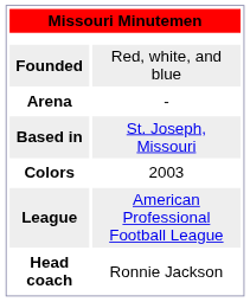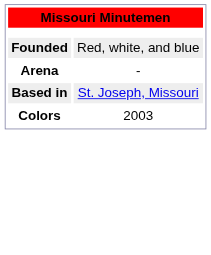 <table style="margin:5px; border:1px solid #8888AA;" align=right cellpadding=3 cellspacing=3 width=240>
 <tr align="center" bgcolor= Red>
 <td colspan=2><span><strong>Missouri Minutemen</strong></span></td>
 </tr>
 <tr align="center">
 <td colspan=2></td>
 </tr>
 <tr align="center" bgcolor="#eeeeee">
 <td><strong>Founded</strong></td>
 <td>Red, white, and blue</td>
 </tr>
 <tr align="center">
 <td><strong>Arena</strong></td>
 <td>-</td>
 </tr>
 <tr align="center" bgcolor="#eeeeee">
 <td><strong>Based in</strong></td>
 <td><a href='#'>St. Joseph, Missouri</a></td>
 </tr>
 <tr align="center">
 <td><strong>Colors</strong></td>
 <td>2003</td>
 </tr>
-<tr align="center" bgcolor="#eeeeee">
-<td><strong>League</strong></td>
-<td><a href='#'>American Professional Football League</a></td>
-</tr>
-<tr align="center">
-<td><strong>Head coach</strong></td>
-<td>Ronnie Jackson</td>
-</tr>
 </table>
